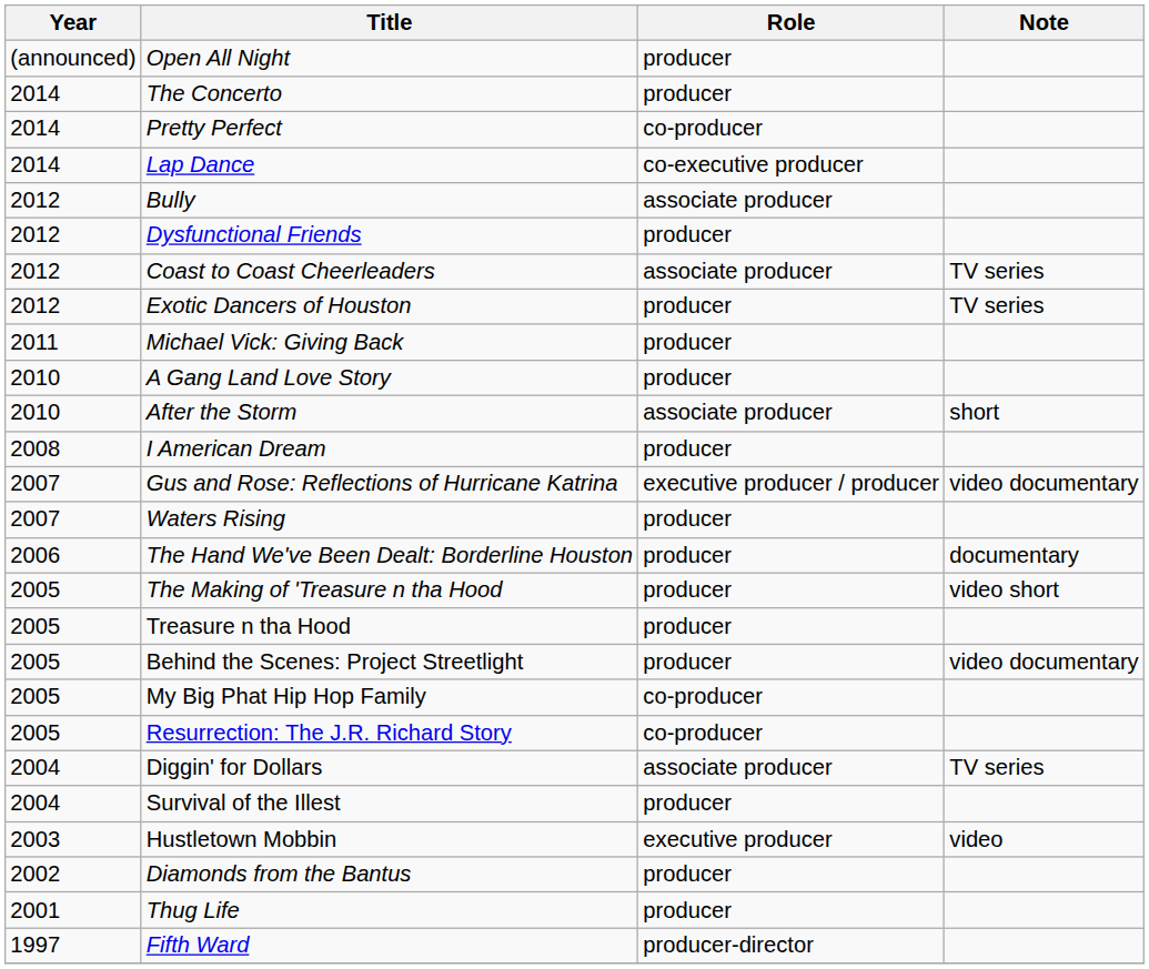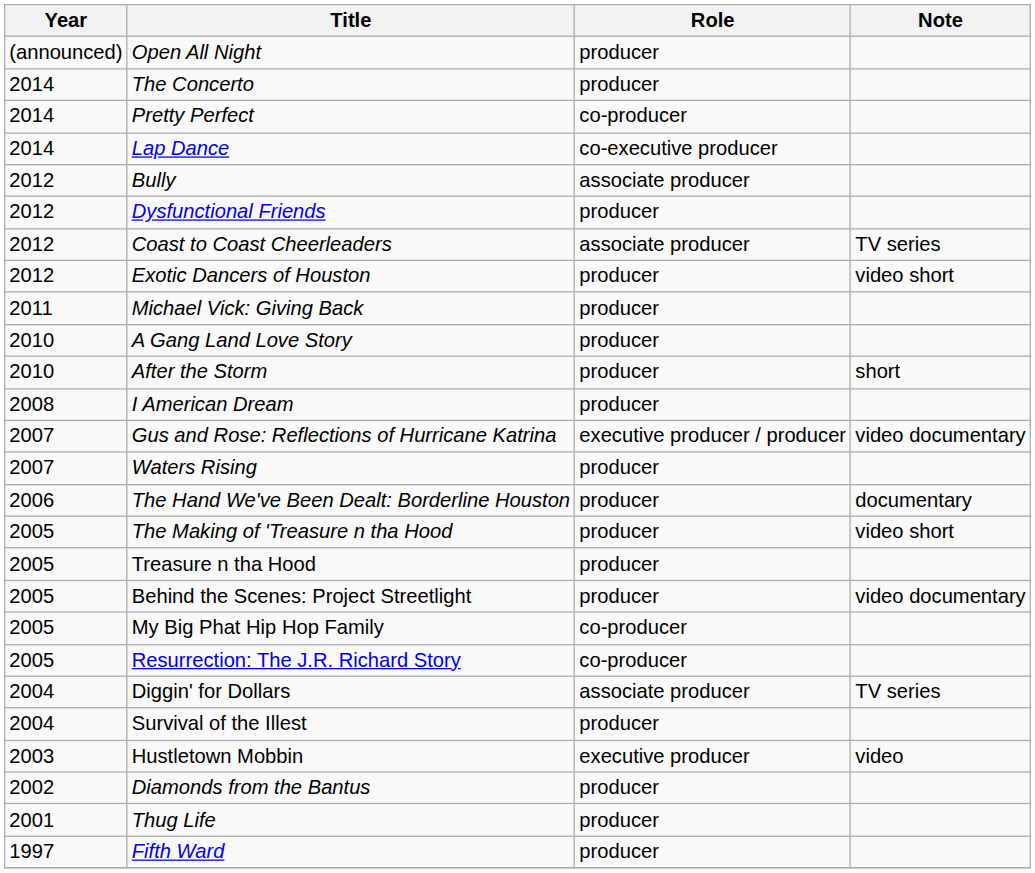 <table class="wikitable sortable">
 <tr>
 <th>Year</th>
 <th>Title</th>
 <th>Role</th>
 <th>Note</th>
 </tr>
 <tr>
 <td>(announced)</td>
 <td><em>Open All Night</em></td>
 <td>producer</td>
 <td></td>
 </tr>
 <tr>
 <td>2014</td>
 <td><em>The Concerto</em></td>
 <td>producer</td>
 <td></td>
 </tr>
 <tr>
 <td>2014</td>
 <td><em>Pretty Perfect</em></td>
 <td>co-producer</td>
 <td></td>
 </tr>
 <tr>
 <td>2014</td>
 <td><em><a href='#'>Lap Dance</a></em></td>
 <td>co-executive producer</td>
 <td></td>
 </tr>
 <tr>
 <td>2012</td>
 <td><em>Bully</em></td>
 <td>associate producer</td>
 <td></td>
 </tr>
 <tr>
 <td>2012</td>
 <td><em><a href='#'>Dysfunctional Friends</a></em></td>
 <td>producer</td>
 <td></td>
 </tr>
 <tr>
 <td>2012</td>
 <td><em>Coast to Coast Cheerleaders</em></td>
 <td>associate producer</td>
 <td>TV series</td>
 </tr>
 <tr>
 <td>2012</td>
 <td><em>Exotic Dancers of Houston</em></td>
 <td>producer</td>
-<td>TV series</td>
+<td>video short</td>
 </tr>
 <tr>
 <td>2011</td>
 <td><em>Michael Vick: Giving Back</em></td>
 <td>producer</td>
 <td></td>
 </tr>
 <tr>
 <td>2010</td>
 <td><em>A Gang Land Love Story</em></td>
 <td>producer</td>
 <td></td>
 </tr>
 <tr>
 <td>2010</td>
 <td><em>After the Storm</em></td>
-<td>associate producer</td>
+<td>producer</td>
 <td>short</td>
 </tr>
 <tr>
 <td>2008</td>
 <td><em>I American Dream</em></td>
 <td>producer</td>
 <td></td>
 </tr>
 <tr>
 <td>2007</td>
 <td><em>Gus and Rose: Reflections of Hurricane Katrina</em></td>
 <td>executive producer / producer</td>
 <td>video documentary</td>
 </tr>
 <tr>
 <td>2007</td>
 <td><em>Waters Rising</em></td>
 <td>producer</td>
 <td></td>
 </tr>
 <tr>
 <td>2006</td>
 <td><em>The Hand We've Been Dealt: Borderline Houston</em></td>
 <td>producer</td>
 <td>documentary</td>
 </tr>
 <tr>
 <td>2005</td>
 <td><em>The Making of 'Treasure n tha Hood<strong></td>
 <td>producer</td>
 <td>video short</td>
 </tr>
 <tr>
 <td>2005</td>
 <td></em>Treasure n tha Hood<em></td>
 <td>producer</td>
 <td></td>
 </tr>
 <tr>
 <td>2005</td>
 <td></em>Behind the Scenes: Project Streetlight<em></td>
 <td>producer</td>
 <td>video documentary</td>
 </tr>
 <tr>
 <td>2005</td>
 <td></em>My Big Phat Hip Hop Family<em></td>
 <td>co-producer</td>
 <td></td>
 </tr>
 <tr>
 <td>2005</td>
 <td></em><a href='#'>Resurrection: The J.R. Richard Story</a><em></td>
 <td>co-producer</td>
 <td></td>
 </tr>
 <tr>
 <td>2004</td>
 <td></em>Diggin' for Dollars<em></td>
 <td>associate producer</td>
 <td>TV series</td>
 </tr>
 <tr>
 <td>2004</td>
 <td></em>Survival of the Illest<em></td>
 <td>producer</td>
 <td></td>
 </tr>
 <tr>
 <td>2003</td>
 <td></em>Hustletown Mobbin</strong></td>
 <td>executive producer</td>
 <td>video</td>
 </tr>
 <tr>
 <td>2002</td>
 <td><em>Diamonds from the Bantus</em></td>
 <td>producer</td>
 <td></td>
 </tr>
 <tr>
 <td>2001</td>
 <td><em>Thug Life</em></td>
 <td>producer</td>
 <td></td>
 </tr>
 <tr>
 <td>1997</td>
 <td><em><a href='#'>Fifth Ward</a></em></td>
-<td>producer-director</td>
+<td>producer</td>
 <td></td>
 </tr>
 <tr>
 </tr>
 </table>
